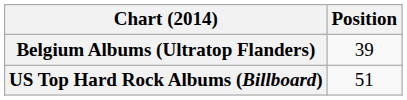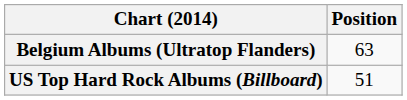 <table class="wikitable sortable plainrowheaders" style="text-align:center">
 <tr>
 <th scope="col">Chart (2014)</th>
 <th scope="col">Position</th>
 </tr>
 <tr>
 <th scope="row">Belgium Albums (Ultratop Flanders)</th>
-<td>39</td>
+<td>63</td>
 </tr>
 <tr>
 <th scope="row">US Top Hard Rock Albums (<em>Billboard</em>)</th>
 <td>51</td>
 </tr>
 </table>
